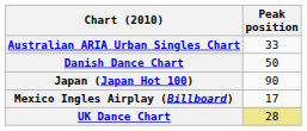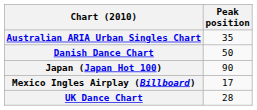 <table class="wikitable sortable plainrowheaders" style="text-align:center;">
 <tr>
 <th>Chart (2010)</th>
 <th>Peak<br>position</th>
 </tr>
 <tr>
 <th scope="row"><a href='#'>Australian ARIA Urban Singles Chart</a></th>
-<td>33</td>
+<td>35</td>
 </tr>
 <tr>
 <th scope="row"><a href='#'>Danish Dance Chart</a></th>
 <td>50</td>
 </tr>
 <tr>
 <th scope="row">Japan (<a href='#'>Japan Hot 100</a>)</th>
 <td>90</td>
 </tr>
 <tr>
 <th scope="row">Mexico Ingles Airplay  (<em><a href='#'>Billboard</a></em>)</th>
 <td>17</td>
 </tr>
 <tr>
 <th scope="row"><a href='#'>UK Dance Chart</a></th>
-<td style="background: khaki;">28</td>
+<td>28</td>
 </tr>
 </table>
